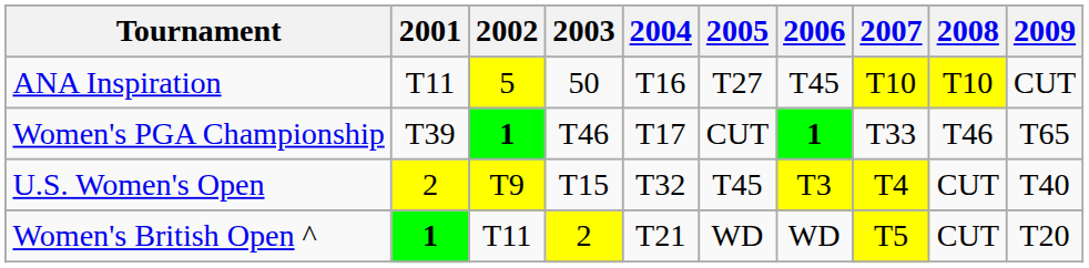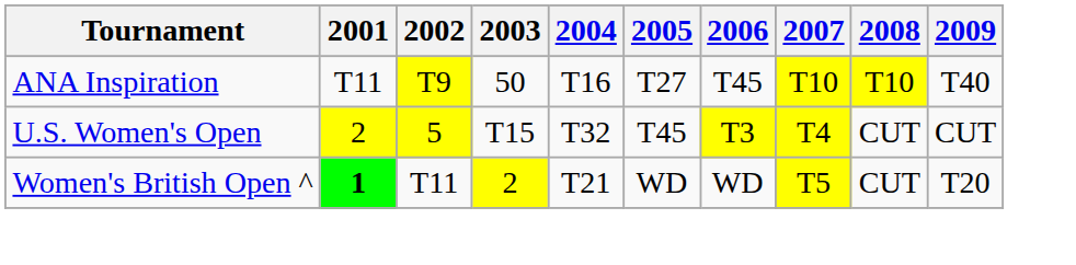 <table class="wikitable" style="font-size:95%;text-align:center;">
 <tr>
 <th>Tournament</th>
 <th>2001</th>
 <th>2002</th>
 <th>2003</th>
 <th><a href='#'>2004</a></th>
 <th><a href='#'>2005</a></th>
 <th><a href='#'>2006</a></th>
 <th><a href='#'>2007</a></th>
 <th><a href='#'>2008</a></th>
 <th><a href='#'>2009</a></th>
 </tr>
 <tr>
 <td align=left><a href='#'>ANA Inspiration</a></td>
 <td>T11</td>
-<td style="background:yellow;">5</td>
+<td style="background:yellow;">T9</td>
 <td>50</td>
 <td>T16</td>
 <td>T27</td>
 <td>T45</td>
 <td style="background:yellow;">T10</td>
 <td style="background:yellow;">T10</td>
-<td>CUT</td>
-</tr>
-<tr>
-<td align=left><a href='#'>Women's PGA Championship</a></td>
-<td>T39</td>
-<td style="background:lime;"><strong>1</strong></td>
-<td>T46</td>
-<td>T17</td>
-<td>CUT</td>
-<td style="background:lime;"><strong>1</strong></td>
-<td>T33</td>
-<td>T46</td>
-<td>T65</td>
+<td>T40</td>
 </tr>
 <tr>
 <td align=left><a href='#'>U.S. Women's Open</a></td>
 <td style="background:yellow;">2</td>
-<td style="background:yellow;">T9</td>
+<td style="background:yellow;">5</td>
 <td>T15</td>
 <td>T32</td>
 <td>T45</td>
 <td style="background:yellow;">T3</td>
 <td style="background:yellow;">T4</td>
 <td>CUT</td>
-<td>T40</td>
+<td>CUT</td>
 </tr>
 <tr>
 <td align=left><a href='#'>Women's British Open</a> ^</td>
 <td style="background:lime;"><strong>1</strong></td>
 <td>T11</td>
 <td style="background:yellow;">2</td>
 <td>T21</td>
 <td>WD</td>
 <td>WD</td>
 <td style="background:yellow;">T5</td>
 <td>CUT</td>
 <td>T20</td>
 </tr>
 </table>
